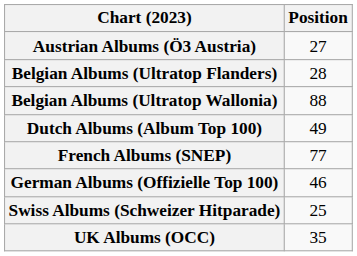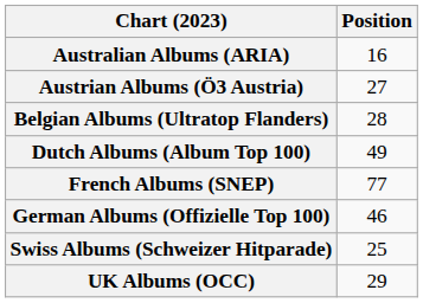 <table class="wikitable sortable plainrowheaders" style="text-align:center">
 <tr>
 <th scope="col">Chart (2023)</th>
 <th scope="col">Position</th>
+</tr>
+<tr>
+<th scope="row">Australian Albums (ARIA)</th>
+<td>16</td>
 </tr>
 <tr>
 <th scope="row">Austrian Albums (Ö3 Austria)</th>
 <td>27</td>
 </tr>
 <tr>
 <th scope="row">Belgian Albums (Ultratop Flanders)</th>
 <td>28</td>
-</tr>
-<tr>
-<th scope="row">Belgian Albums (Ultratop Wallonia)</th>
-<td>88</td>
 </tr>
 <tr>
 <th scope="row">Dutch Albums (Album Top 100)</th>
 <td>49</td>
 </tr>
 <tr>
 <th scope="row">French Albums (SNEP)</th>
 <td>77</td>
 </tr>
 <tr>
 <th scope="row">German Albums (Offizielle Top 100)</th>
 <td>46</td>
 </tr>
 <tr>
 <th scope="row">Swiss Albums (Schweizer Hitparade)</th>
 <td>25</td>
 </tr>
 <tr>
 <th scope="row">UK Albums (OCC)</th>
-<td>35</td>
+<td>29</td>
 </tr>
 </table>
